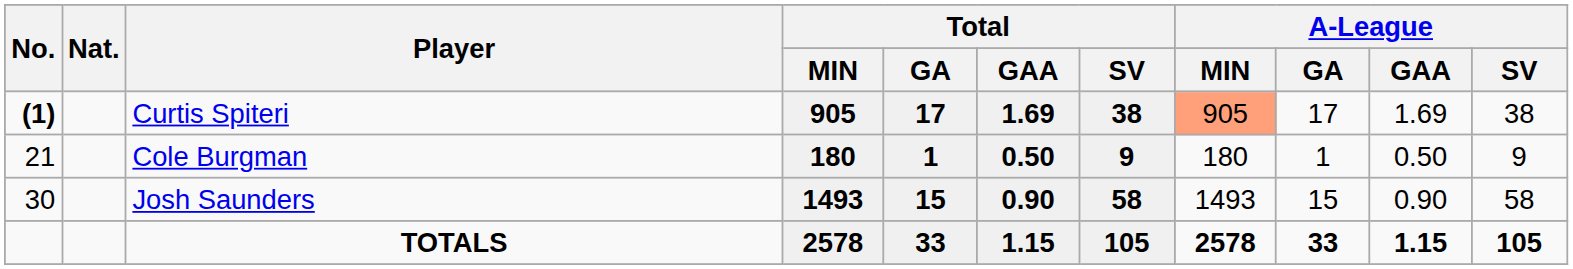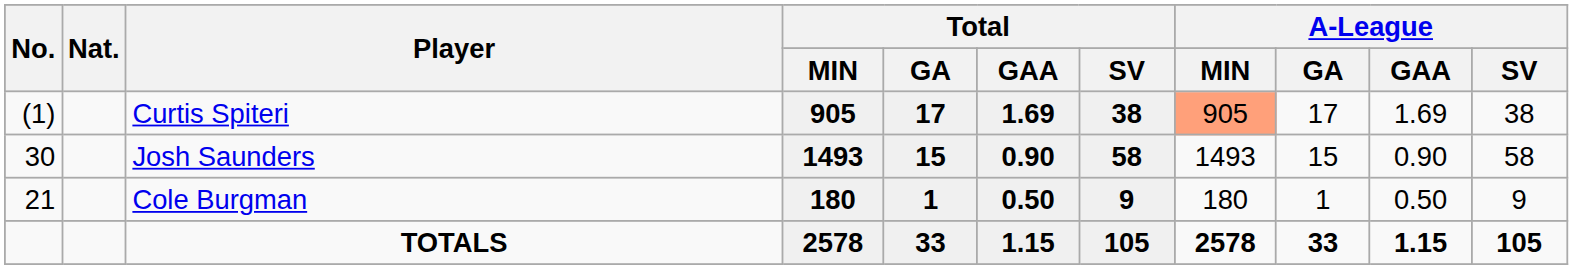 <table class="wikitable" style="font-size:95%; text-align:center;">
 <tr>
 <th rowspan="2" width="1%">No.</th>
 <th rowspan="2" width="1%">Nat.</th>
 <th rowspan="2" width="42%">Player</th>
 <th colspan="4">Total</th>
 <th colspan="4"><a href='#'>A-League</a></th>
 </tr>
 <tr>
 <th width=60>MIN</th>
 <th width=60>GA</th>
 <th width=60>GAA</th>
 <th width=60>SV</th>
 <th width=60>MIN</th>
 <th width=60>GA</th>
 <th width=60>GAA</th>
 <th width=60>SV</th>
 </tr>
 <tr>
-<td style="text-align: right;"><strong>(1)</strong></td>
+<td style="text-align: right;">(1)</td>
 <td></td>
 <td style="text-align: left;"><a href='#'>Curtis Spiteri</a></td>
 <td style="background: #F0F0F0;"><strong>905</strong></td>
 <td style="background: #F0F0F0;"><strong>17</strong></td>
 <td style="background: #F0F0F0;"><strong>1.69</strong></td>
 <td style="background: #F0F0F0;"><strong>38</strong></td>
 <td style="background: lightsalmon;">905</td>
 <td>17</td>
 <td>1.69</td>
 <td>38</td>
+</tr>
+<tr>
+<td style="text-align: right;">30</td>
+<td></td>
+<td style="text-align: left;"><a href='#'>Josh Saunders</a></td>
+<td style="background: #F0F0F0;"><strong>1493</strong></td>
+<td style="background: #F0F0F0;"><strong>15</strong></td>
+<td style="background: #F0F0F0;"><strong>0.90</strong></td>
+<td style="background: #F0F0F0;"><strong>58</strong></td>
+<td>1493</td>
+<td>15</td>
+<td>0.90</td>
+<td>58</td>
 </tr>
 <tr>
 <td style="text-align: right;">21</td>
 <td></td>
 <td style="text-align: left;"><a href='#'>Cole Burgman</a></td>
 <td style="background: #F0F0F0;"><strong>180</strong></td>
 <td style="background: #F0F0F0;"><strong>1</strong></td>
 <td style="background: #F0F0F0;"><strong>0.50</strong></td>
 <td style="background: #F0F0F0;"><strong>9</strong></td>
 <td>180</td>
 <td>1</td>
 <td>0.50</td>
 <td>9</td>
 </tr>
 <tr>
-<td style="text-align: right;">30</td>
-<td></td>
-<td style="text-align: left;"><a href='#'>Josh Saunders</a></td>
-<td style="background: #F0F0F0;"><strong>1493</strong></td>
-<td style="background: #F0F0F0;"><strong>15</strong></td>
-<td style="background: #F0F0F0;"><strong>0.90</strong></td>
-<td style="background: #F0F0F0;"><strong>58</strong></td>
-<td>1493</td>
-<td>15</td>
-<td>0.90</td>
-<td>58</td>
-</tr>
-<tr>
 <td></td>
 <td></td>
 <td><strong>TOTALS</strong></td>
 <td style="background: #F0F0F0;"><strong>2578</strong></td>
 <td style="background: #F0F0F0;"><strong>33</strong></td>
 <td style="background: #F0F0F0;"><strong>1.15</strong></td>
 <td style="background: #F0F0F0;"><strong>105</strong></td>
 <td><strong>2578</strong></td>
 <td><strong>33</strong></td>
 <td><strong>1.15</strong></td>
 <td><strong>105</strong></td>
 </tr>
 </table>
